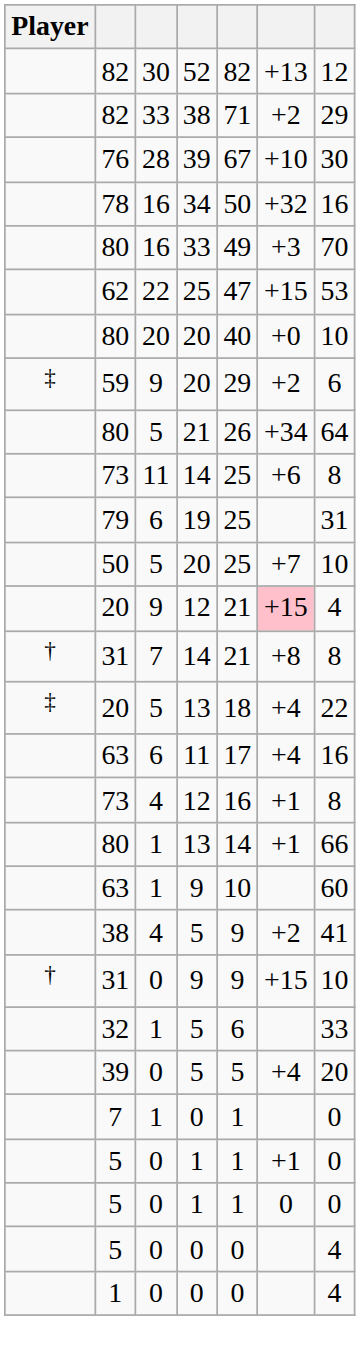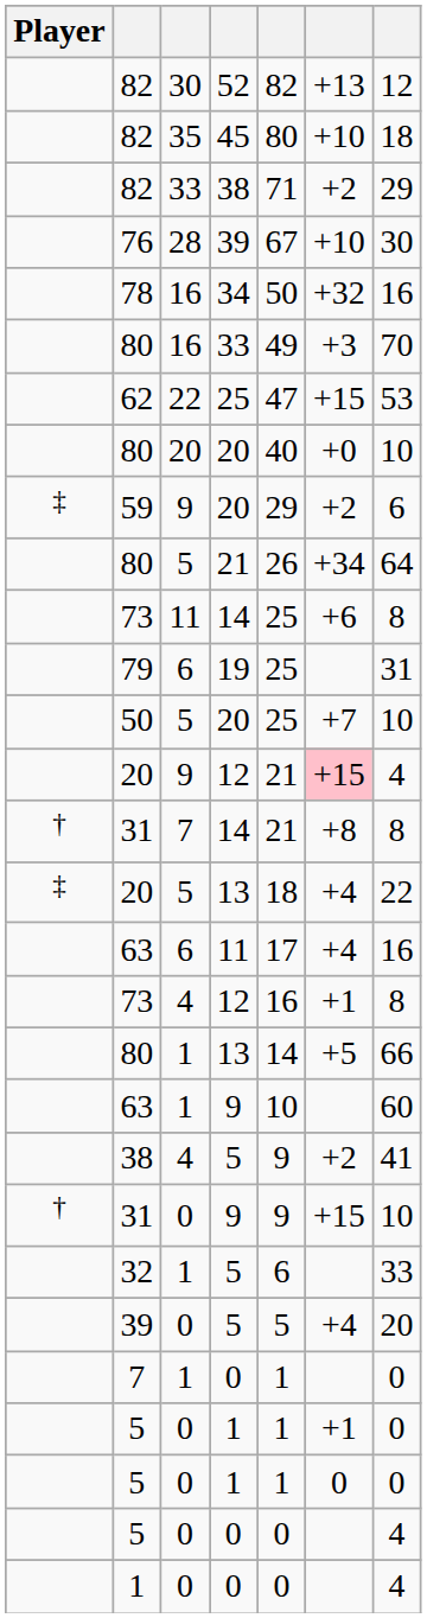 <table class="wikitable sortable" style="text-align:center;">
 <tr>
 <th>Player</th>
 <th></th>
 <th></th>
 <th></th>
 <th></th>
 <th data-sort-type="number"></th>
 <th></th>
 </tr>
 <tr>
 <td></td>
 <td>82</td>
 <td>30</td>
 <td>52</td>
 <td>82</td>
 <td>+13</td>
 <td>12</td>
+</tr>
+<tr>
+<td></td>
+<td>82</td>
+<td>35</td>
+<td>45</td>
+<td>80</td>
+<td>+10</td>
+<td>18</td>
 </tr>
 <tr>
 <td></td>
 <td>82</td>
 <td>33</td>
 <td>38</td>
 <td>71</td>
 <td>+2</td>
 <td>29</td>
 </tr>
 <tr>
 <td></td>
 <td>76</td>
 <td>28</td>
 <td>39</td>
 <td>67</td>
 <td>+10</td>
 <td>30</td>
 </tr>
 <tr>
 <td></td>
 <td>78</td>
 <td>16</td>
 <td>34</td>
 <td>50</td>
 <td>+32</td>
 <td>16</td>
 </tr>
 <tr>
 <td></td>
 <td>80</td>
 <td>16</td>
 <td>33</td>
 <td>49</td>
 <td>+3</td>
 <td>70</td>
 </tr>
 <tr>
 <td></td>
 <td>62</td>
 <td>22</td>
 <td>25</td>
 <td>47</td>
 <td>+15</td>
 <td>53</td>
 </tr>
 <tr>
 <td></td>
 <td>80</td>
 <td>20</td>
 <td>20</td>
 <td>40</td>
 <td>+0</td>
 <td>10</td>
 </tr>
 <tr>
 <td><sup>‡</sup></td>
 <td>59</td>
 <td>9</td>
 <td>20</td>
 <td>29</td>
 <td>+2</td>
 <td>6</td>
 </tr>
 <tr>
 <td></td>
 <td>80</td>
 <td>5</td>
 <td>21</td>
 <td>26</td>
 <td>+34</td>
 <td>64</td>
 </tr>
 <tr>
 <td></td>
 <td>73</td>
 <td>11</td>
 <td>14</td>
 <td>25</td>
 <td>+6</td>
 <td>8</td>
 </tr>
 <tr>
 <td></td>
 <td>79</td>
 <td>6</td>
 <td>19</td>
 <td>25</td>
 <td></td>
 <td>31</td>
 </tr>
 <tr>
 <td></td>
 <td>50</td>
 <td>5</td>
 <td>20</td>
 <td>25</td>
 <td>+7</td>
 <td>10</td>
 </tr>
 <tr>
 <td></td>
 <td>20</td>
 <td>9</td>
 <td>12</td>
 <td>21</td>
 <td style="background: pink;">+15</td>
 <td>4</td>
 </tr>
 <tr>
 <td><sup>†</sup></td>
 <td>31</td>
 <td>7</td>
 <td>14</td>
 <td>21</td>
 <td>+8</td>
 <td>8</td>
 </tr>
 <tr>
 <td><sup>‡</sup></td>
 <td>20</td>
 <td>5</td>
 <td>13</td>
 <td>18</td>
 <td>+4</td>
 <td>22</td>
 </tr>
 <tr>
 <td></td>
 <td>63</td>
 <td>6</td>
 <td>11</td>
 <td>17</td>
 <td>+4</td>
 <td>16</td>
 </tr>
 <tr>
 <td></td>
 <td>73</td>
 <td>4</td>
 <td>12</td>
 <td>16</td>
 <td>+1</td>
 <td>8</td>
 </tr>
 <tr>
 <td></td>
 <td>80</td>
 <td>1</td>
 <td>13</td>
 <td>14</td>
-<td>+1</td>
+<td>+5</td>
 <td>66</td>
 </tr>
 <tr>
 <td></td>
 <td>63</td>
 <td>1</td>
 <td>9</td>
 <td>10</td>
 <td></td>
 <td>60</td>
 </tr>
 <tr>
 <td></td>
 <td>38</td>
 <td>4</td>
 <td>5</td>
 <td>9</td>
 <td>+2</td>
 <td>41</td>
 </tr>
 <tr>
 <td><sup>†</sup></td>
 <td>31</td>
 <td>0</td>
 <td>9</td>
 <td>9</td>
 <td>+15</td>
 <td>10</td>
 </tr>
 <tr>
 <td></td>
 <td>32</td>
 <td>1</td>
 <td>5</td>
 <td>6</td>
 <td></td>
 <td>33</td>
 </tr>
 <tr>
 <td></td>
 <td>39</td>
 <td>0</td>
 <td>5</td>
 <td>5</td>
 <td>+4</td>
 <td>20</td>
 </tr>
 <tr>
 <td></td>
 <td>7</td>
 <td>1</td>
 <td>0</td>
 <td>1</td>
 <td></td>
 <td>0</td>
 </tr>
 <tr>
 <td></td>
 <td>5</td>
 <td>0</td>
 <td>1</td>
 <td>1</td>
 <td>+1</td>
 <td>0</td>
 </tr>
 <tr>
 <td></td>
 <td>5</td>
 <td>0</td>
 <td>1</td>
 <td>1</td>
 <td>0</td>
 <td>0</td>
 </tr>
 <tr>
 <td></td>
 <td>5</td>
 <td>0</td>
 <td>0</td>
 <td>0</td>
 <td></td>
 <td>4</td>
 </tr>
 <tr>
 <td></td>
 <td>1</td>
 <td>0</td>
 <td>0</td>
 <td>0</td>
 <td></td>
 <td>4</td>
 </tr>
 </table>
